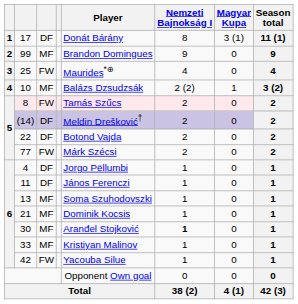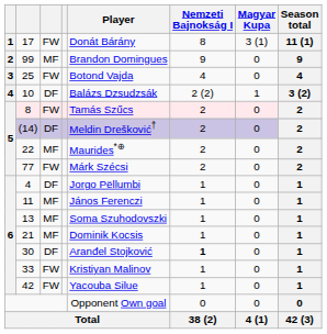 <table class="wikitable sortable sticky-header" style="text-align:center; font-size:85%;">
 <tr>
 <th></th>
 <th></th>
 <th></th>
 <th></th>
 <th>Player</th>
 <th><a href='#'>Nemzeti<br>Bajnokság I</a></th>
 <th><a href='#'>Magyar<br>Kupa</a></th>
 <th>Season<br>total</th>
 </tr>
 <tr>
 <th rowspan="1">1</th>
 <td>17</td>
-<td>DF</td>
+<td>FW</td>
 <td></td>
 <td style="text-align:left;" data-sort-value="Barany"><a href='#'>Donát Bárány</a></td>
 <td>8</td>
 <td>3 (1)</td>
 <th>11 (1)</th>
 </tr>
 <tr>
 <th rowspan="1">2</th>
 <td>99</td>
 <td>MF</td>
 <td></td>
 <td style="text-align:left;" data-sort-value="Domingues"><a href='#'>Brandon Domingues</a></td>
 <td>9</td>
 <td>0</td>
 <th>9</th>
 </tr>
 <tr>
 <th rowspan="1">3</th>
 <td>25</td>
 <td>FW</td>
 <td></td>
-<td style="text-align:left;" data-sort-value="Maurides"><a href='#'>Maurides</a><sup>*⊕</sup></td>
+<td style="text-align:left;" data-sort-value="Vajda"><a href='#'>Botond Vajda</a></td>
 <td>4</td>
 <td>0</td>
 <th>4</th>
 </tr>
 <tr>
 <th rowspan="1">4</th>
 <td>10</td>
-<td>MF</td>
+<td>DF</td>
 <td></td>
 <td style="text-align:left;" data-sort-value="Dzsudzsak"><a href='#'>Balázs Dzsudzsák</a></td>
 <td>2 (2)</td>
 <td>1</td>
 <th>3 (2)</th>
 </tr>
 <tr bgcolor=#ffe9ec>
 <th rowspan="4">5</th>
 <td>8</td>
 <td>FW</td>
 <td></td>
 <td style="text-align:left;" data-sort-value="Szucs"><a href='#'>Tamás Szűcs</a></td>
 <td>2</td>
 <td>0</td>
 <th>2</th>
 </tr>
 <tr bgcolor=#CBC3E3>
 <td>(14)</td>
 <td>DF</td>
 <td></td>
 <td style="text-align:left;" data-sort-value="Dreskovic"><a href='#'>Meldin Drešković</a><sup>†</sup></td>
 <td>2</td>
 <td>0</td>
 <th>2</th>
 </tr>
 <tr>
 <td>22</td>
-<td>DF</td>
+<td>MF</td>
 <td></td>
-<td style="text-align:left;" data-sort-value="Vajda"><a href='#'>Botond Vajda</a></td>
+<td style="text-align:left;" data-sort-value="Maurides"><a href='#'>Maurides</a><sup>*⊕</sup></td>
 <td>2</td>
 <td>0</td>
 <th>2</th>
 </tr>
 <tr>
 <td>77</td>
 <td>FW</td>
 <td></td>
 <td style="text-align:left;" data-sort-value="Szecsi"><a href='#'>Márk Szécsi</a></td>
 <td>2</td>
 <td>0</td>
 <th>2</th>
 </tr>
 <tr>
 <th rowspan="7">6</th>
 <td>4</td>
 <td>DF</td>
 <td></td>
 <td style="text-align:left;" data-sort-value="Pellumbi"><a href='#'>Jorgo Pëllumbi</a></td>
 <td>1</td>
 <td>0</td>
 <th>1</th>
 </tr>
 <tr>
 <td>11</td>
-<td>DF</td>
+<td>MF</td>
 <td></td>
 <td style="text-align:left;" data-sort-value="Ferenczi"><a href='#'>János Ferenczi</a></td>
 <td>1</td>
 <td>0</td>
 <th>1</th>
 </tr>
 <tr>
 <td>13</td>
 <td>MF</td>
 <td></td>
 <td style="text-align:left;" data-sort-value="Szuhodovszki"><a href='#'>Soma Szuhodovszki</a></td>
 <td>1</td>
 <td>0</td>
 <th>1</th>
 </tr>
 <tr>
 <td>21</td>
 <td>MF</td>
 <td></td>
 <td style="text-align:left;" data-sort-value="KocsisD"><a href='#'>Dominik Kocsis</a></td>
 <td>1</td>
 <td>0</td>
 <th>1</th>
 </tr>
 <tr>
 <td>30</td>
-<td>MF</td>
+<td>DF</td>
 <td></td>
 <td style="text-align:left;" data-sort-value="Stojkovic"><a href='#'>Aranđel Stojković</a></td>
 <td><strong>1</strong></td>
 <td>0</td>
 <th>1</th>
 </tr>
 <tr>
 <td>33</td>
-<td>MF</td>
+<td>FW</td>
 <td></td>
 <td style="text-align:left;" data-sort-value="Malinov"><a href='#'>Kristiyan Malinov</a></td>
 <td>1</td>
 <td>0</td>
 <th>1</th>
 </tr>
 <tr>
 <td>42</td>
 <td>FW</td>
 <td></td>
 <td style="text-align:left;" data-sort-value="Silue"><a href='#'>Yacouba Silue</a></td>
 <td>1</td>
 <td>0</td>
 <th>1</th>
 </tr>
 <tr>
 <td colspan="4"></td>
 <td>Opponent <a href='#'>Own goal</a></td>
 <td>0</td>
 <td>0</td>
 <th>0</th>
 </tr>
 <tr>
 <th colspan="5">Total</th>
 <th>38 (2)</th>
 <th>4 (1)</th>
 <th>42 (3)</th>
 </tr>
 </table>
